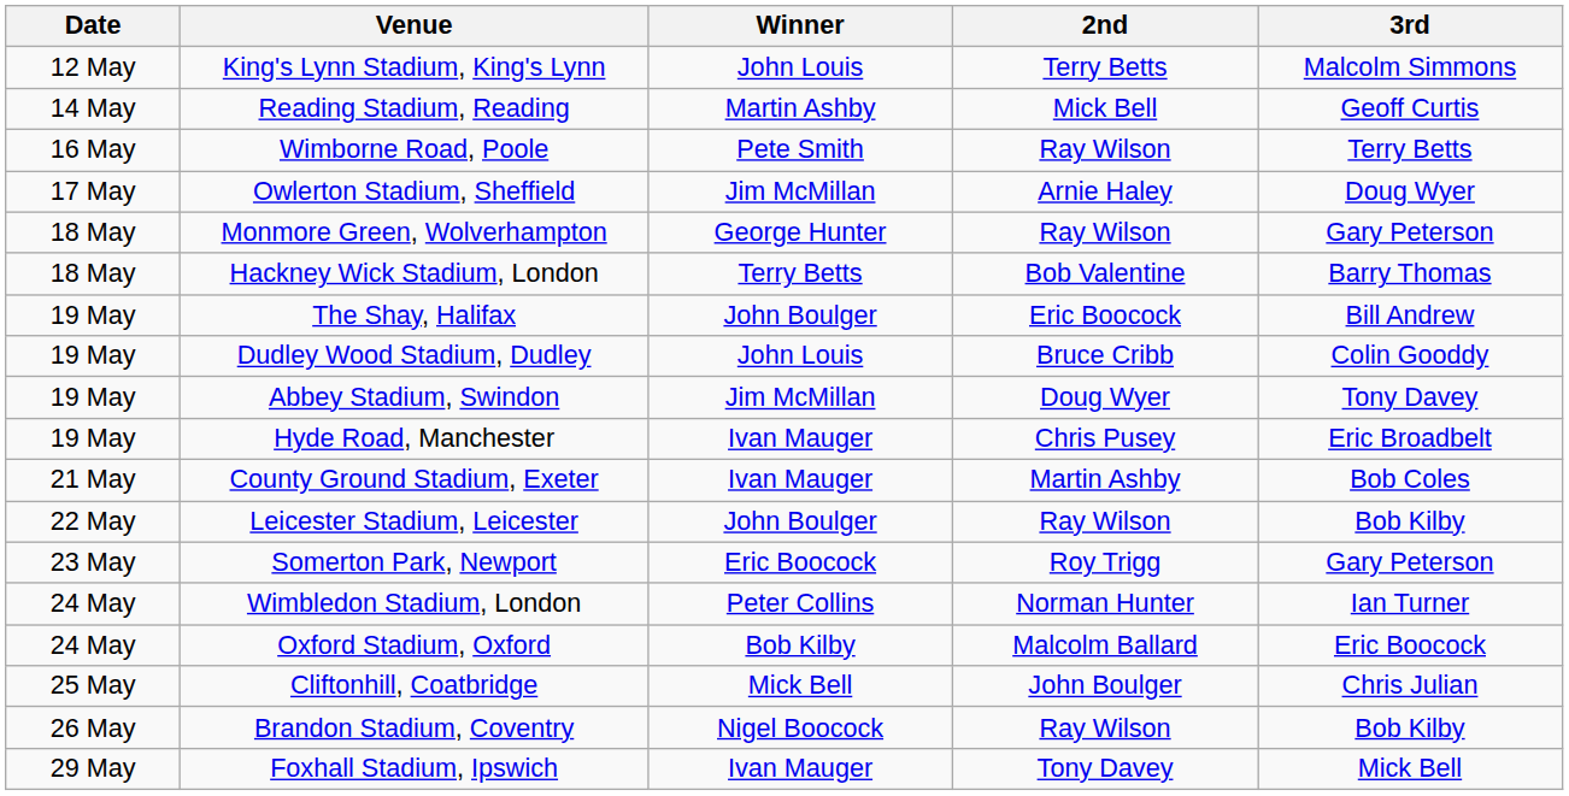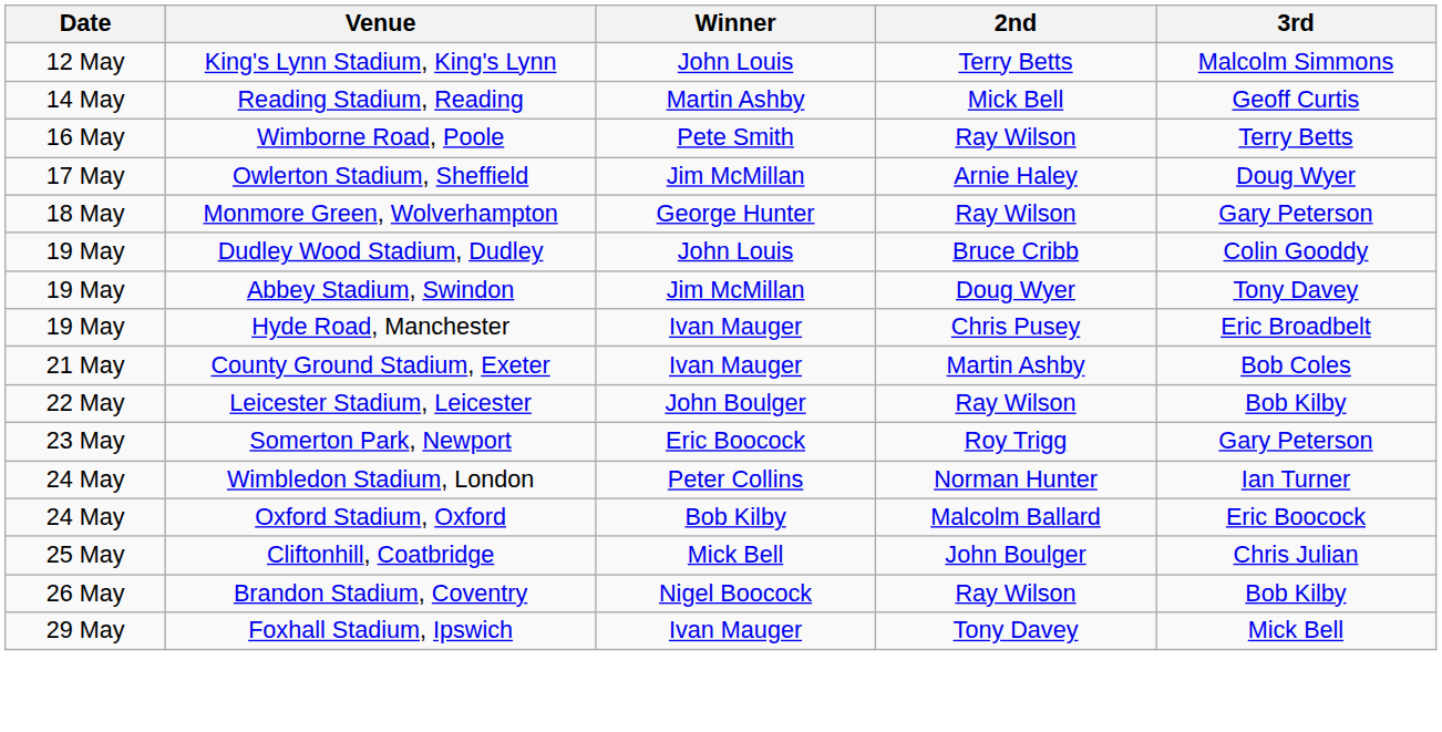 <table class="wikitable" style="text-align:center">
 <tr>
 <th width=100>Date</th>
 <th width=280>Venue</th>
 <th width=180>Winner</th>
 <th width=180>2nd</th>
 <th width=180>3rd</th>
 </tr>
 <tr>
 <td align=center>12 May</td>
 <td><a href='#'>King's Lynn Stadium</a>, <a href='#'>King's Lynn</a></td>
 <td><a href='#'>John Louis</a></td>
 <td><a href='#'>Terry Betts</a></td>
 <td><a href='#'>Malcolm Simmons</a></td>
 </tr>
 <tr>
 <td align=center>14 May</td>
 <td><a href='#'>Reading Stadium</a>, <a href='#'>Reading</a></td>
 <td><a href='#'>Martin Ashby</a></td>
 <td><a href='#'>Mick Bell</a></td>
 <td><a href='#'>Geoff Curtis</a></td>
 </tr>
 <tr>
 <td align=center>16 May</td>
 <td><a href='#'>Wimborne Road</a>, <a href='#'>Poole</a></td>
 <td><a href='#'>Pete Smith</a></td>
 <td><a href='#'>Ray Wilson</a></td>
 <td><a href='#'>Terry Betts</a></td>
 </tr>
 <tr>
 <td align=center>17 May</td>
 <td><a href='#'>Owlerton Stadium</a>, <a href='#'>Sheffield</a></td>
 <td><a href='#'>Jim McMillan</a></td>
 <td><a href='#'>Arnie Haley</a></td>
 <td><a href='#'>Doug Wyer</a></td>
 </tr>
 <tr>
 <td align=center>18 May</td>
 <td><a href='#'>Monmore Green</a>, <a href='#'>Wolverhampton</a></td>
 <td><a href='#'>George Hunter</a></td>
 <td><a href='#'>Ray Wilson</a></td>
 <td><a href='#'>Gary Peterson</a></td>
-</tr>
-<tr>
-<td align=center>18 May</td>
-<td><a href='#'>Hackney Wick Stadium</a>, London</td>
-<td><a href='#'>Terry Betts</a></td>
-<td><a href='#'>Bob Valentine</a></td>
-<td><a href='#'>Barry Thomas</a></td>
-</tr>
-<tr>
-<td align=center>19 May</td>
-<td><a href='#'>The Shay</a>, <a href='#'>Halifax</a></td>
-<td><a href='#'>John Boulger</a></td>
-<td><a href='#'>Eric Boocock</a></td>
-<td><a href='#'>Bill Andrew</a></td>
 </tr>
 <tr>
 <td align=center>19 May</td>
 <td><a href='#'>Dudley Wood Stadium</a>, <a href='#'>Dudley</a></td>
 <td><a href='#'>John Louis</a></td>
 <td><a href='#'>Bruce Cribb</a></td>
 <td><a href='#'>Colin Gooddy</a></td>
 </tr>
 <tr>
 <td align=center>19 May</td>
 <td><a href='#'>Abbey Stadium</a>, <a href='#'>Swindon</a></td>
 <td><a href='#'>Jim McMillan</a></td>
 <td><a href='#'>Doug Wyer</a></td>
 <td><a href='#'>Tony Davey</a></td>
 </tr>
 <tr>
 <td align=center>19 May</td>
 <td><a href='#'>Hyde Road</a>, Manchester</td>
 <td><a href='#'>Ivan Mauger</a></td>
 <td><a href='#'>Chris Pusey</a></td>
 <td><a href='#'>Eric Broadbelt</a></td>
 </tr>
 <tr>
 <td align=center>21 May</td>
 <td><a href='#'>County Ground Stadium</a>, <a href='#'>Exeter</a></td>
 <td><a href='#'>Ivan Mauger</a></td>
 <td><a href='#'>Martin Ashby</a></td>
 <td><a href='#'>Bob Coles</a></td>
 </tr>
 <tr>
 <td align=center>22 May</td>
 <td><a href='#'>Leicester Stadium</a>, <a href='#'>Leicester</a></td>
 <td><a href='#'>John Boulger</a></td>
 <td><a href='#'>Ray Wilson</a></td>
 <td><a href='#'>Bob Kilby</a></td>
 </tr>
 <tr>
 <td align=center>23 May</td>
 <td><a href='#'>Somerton Park</a>, <a href='#'>Newport</a></td>
 <td><a href='#'>Eric Boocock</a></td>
 <td><a href='#'>Roy Trigg</a></td>
 <td><a href='#'>Gary Peterson</a></td>
 </tr>
 <tr>
 <td align=center>24 May</td>
 <td><a href='#'>Wimbledon Stadium</a>, London</td>
 <td><a href='#'>Peter Collins</a></td>
 <td><a href='#'>Norman Hunter</a></td>
 <td><a href='#'>Ian Turner</a></td>
 </tr>
 <tr>
 <td align=center>24 May</td>
 <td><a href='#'>Oxford Stadium</a>, <a href='#'>Oxford</a></td>
 <td><a href='#'>Bob Kilby</a></td>
 <td><a href='#'>Malcolm Ballard</a></td>
 <td><a href='#'>Eric Boocock</a></td>
 </tr>
 <tr>
 <td align=center>25 May</td>
 <td><a href='#'>Cliftonhill</a>, <a href='#'>Coatbridge</a></td>
 <td><a href='#'>Mick Bell</a></td>
 <td><a href='#'>John Boulger</a></td>
 <td><a href='#'>Chris Julian</a></td>
 </tr>
 <tr>
 <td align=center>26 May</td>
 <td><a href='#'>Brandon Stadium</a>, <a href='#'>Coventry</a></td>
 <td><a href='#'>Nigel Boocock</a></td>
 <td><a href='#'>Ray Wilson</a></td>
 <td><a href='#'>Bob Kilby</a></td>
 </tr>
 <tr>
 <td align=center>29 May</td>
 <td><a href='#'>Foxhall Stadium</a>, <a href='#'>Ipswich</a></td>
 <td><a href='#'>Ivan Mauger</a></td>
 <td><a href='#'>Tony Davey</a></td>
 <td><a href='#'>Mick Bell</a></td>
 </tr>
 </table>
